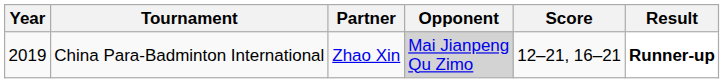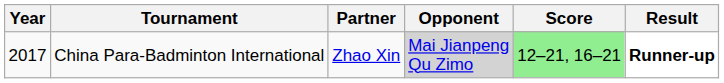 <table class="sortable wikitable" style="font-size: 90%;">
 <tr>
 <th>Year</th>
 <th>Tournament</th>
 <th>Partner</th>
 <th>Opponent</th>
 <th>Score</th>
 <th>Result</th>
 </tr>
 <tr>
-<td align="center">2019</td>
+<td align="center">2017</td>
 <td align="left">China Para-Badminton International</td>
 <td> <a href='#'>Zhao Xin</a></td>
 <td align="left" style="background: lightgrey;"> <a href='#'>Mai Jianpeng</a><br> <a href='#'>Qu Zimo</a></td>
-<td align="left">12–21, 16–21</td>
+<td align="left" style="background: lightgreen;">12–21, 16–21</td>
 <td style="text-align:left; background:white"> <strong>Runner-up</strong></td>
 </tr>
 </table>
